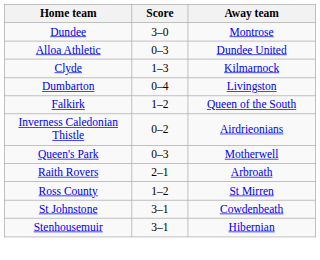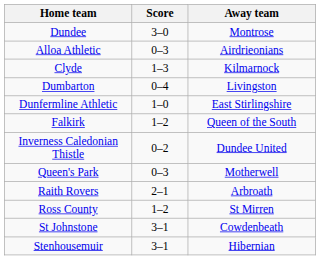 <table class="wikitable" style="text-align: center">
 <tr>
 <th width=170>Home team</th>
 <th width=70>Score</th>
 <th width=170>Away team</th>
 </tr>
 <tr>
 <td><a href='#'>Dundee</a></td>
 <td>3–0</td>
 <td><a href='#'>Montrose</a></td>
 </tr>
 <tr>
 <td><a href='#'>Alloa Athletic</a></td>
 <td>0–3</td>
-<td><a href='#'>Dundee United</a></td>
+<td><a href='#'>Airdrieonians</a></td>
 </tr>
 <tr>
 <td><a href='#'>Clyde</a></td>
 <td>1–3</td>
 <td><a href='#'>Kilmarnock</a></td>
 </tr>
 <tr>
 <td><a href='#'>Dumbarton</a></td>
 <td>0–4</td>
 <td><a href='#'>Livingston</a></td>
 </tr>
 <tr>
+<td><a href='#'>Dunfermline Athletic</a></td>
+<td>1–0</td>
+<td><a href='#'>East Stirlingshire</a></td>
+</tr>
+<tr>
 <td><a href='#'>Falkirk</a></td>
 <td>1–2</td>
 <td><a href='#'>Queen of the South</a></td>
 </tr>
 <tr>
 <td><a href='#'>Inverness Caledonian Thistle</a></td>
 <td>0–2</td>
-<td><a href='#'>Airdrieonians</a></td>
+<td><a href='#'>Dundee United</a></td>
 </tr>
 <tr>
 <td><a href='#'>Queen's Park</a></td>
 <td>0–3</td>
 <td><a href='#'>Motherwell</a></td>
 </tr>
 <tr>
 <td><a href='#'>Raith Rovers</a></td>
 <td>2–1</td>
 <td><a href='#'>Arbroath</a></td>
 </tr>
 <tr>
 <td><a href='#'>Ross County</a></td>
 <td>1–2</td>
 <td><a href='#'>St Mirren</a></td>
 </tr>
 <tr>
 <td><a href='#'>St Johnstone</a></td>
 <td>3–1</td>
 <td><a href='#'>Cowdenbeath</a></td>
 </tr>
 <tr>
 <td><a href='#'>Stenhousemuir</a></td>
 <td>3–1</td>
 <td><a href='#'>Hibernian</a></td>
 </tr>
 </table>
